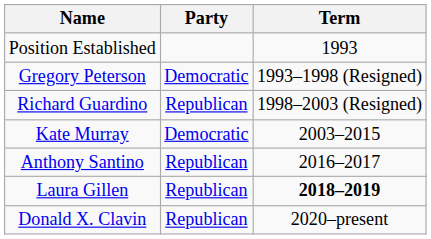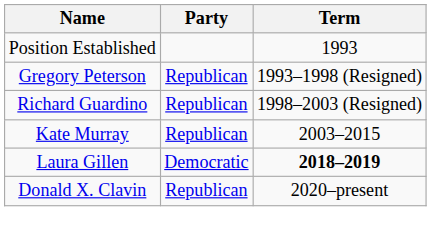 <table class="wikitable" style="text-align:center">
 <tr>
 <th>Name</th>
 <th>Party</th>
 <th>Term</th>
 </tr>
 <tr>
 <td>Position Established</td>
 <td></td>
 <td>1993</td>
 </tr>
 <tr>
 <td><a href='#'>Gregory Peterson</a></td>
-<td><a href='#'>Democratic</a></td>
+<td><a href='#'>Republican</a></td>
 <td>1993–1998 (Resigned)</td>
 </tr>
 <tr>
 <td><a href='#'>Richard Guardino</a></td>
 <td><a href='#'>Republican</a></td>
 <td>1998–2003 (Resigned)</td>
 </tr>
 <tr>
 <td><a href='#'>Kate Murray</a></td>
-<td><a href='#'>Democratic</a></td>
+<td><a href='#'>Republican</a></td>
 <td>2003–2015</td>
 </tr>
 <tr>
-<td><a href='#'>Anthony Santino</a></td>
-<td><a href='#'>Republican</a></td>
-<td>2016–2017</td>
-</tr>
-<tr>
 <td><a href='#'>Laura Gillen</a></td>
-<td><a href='#'>Republican</a></td>
+<td><a href='#'>Democratic</a></td>
 <td><strong>2018–2019</strong></td>
 </tr>
 <tr>
 <td><a href='#'>Donald X. Clavin</a></td>
 <td><a href='#'>Republican</a></td>
 <td>2020–present</td>
 </tr>
 </table>
